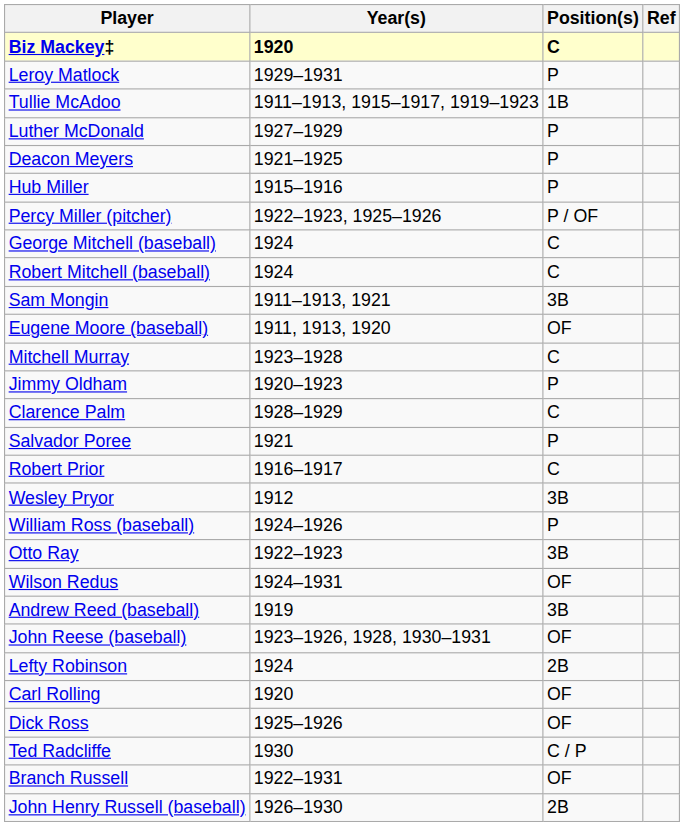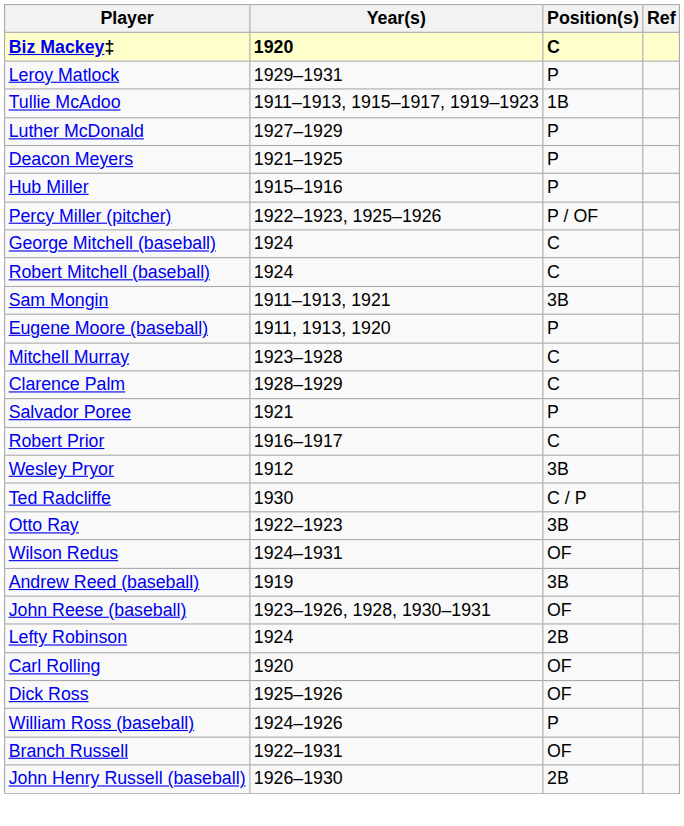 <table class="wikitable">
 <tr>
 <th>Player</th>
 <th>Year(s)</th>
 <th>Position(s)</th>
 <th>Ref</th>
 </tr>
 <tr style="background:#FFFFCC;">
 <td><strong><a href='#'>Biz Mackey</a>‡</strong></td>
 <td><strong>1920</strong></td>
 <td><strong>C</strong></td>
 <td><strong></strong></td>
 </tr>
 <tr>
 <td><a href='#'>Leroy Matlock</a></td>
 <td>1929–1931</td>
 <td>P</td>
 <td></td>
 </tr>
 <tr>
 <td><a href='#'>Tullie McAdoo</a></td>
 <td>1911–1913, 1915–1917, 1919–1923</td>
 <td>1B</td>
 <td></td>
 </tr>
 <tr>
 <td><a href='#'>Luther McDonald</a></td>
 <td>1927–1929</td>
 <td>P</td>
 <td></td>
 </tr>
 <tr>
 <td><a href='#'>Deacon Meyers</a></td>
 <td>1921–1925</td>
 <td>P</td>
 <td></td>
 </tr>
 <tr>
 <td><a href='#'>Hub Miller</a></td>
 <td>1915–1916</td>
 <td>P</td>
 <td></td>
 </tr>
 <tr>
 <td><a href='#'>Percy Miller (pitcher)</a></td>
 <td>1922–1923, 1925–1926</td>
 <td>P / OF</td>
 <td></td>
 </tr>
 <tr>
 <td><a href='#'>George Mitchell (baseball)</a></td>
 <td>1924</td>
 <td>C</td>
 <td></td>
 </tr>
 <tr>
 <td><a href='#'>Robert Mitchell (baseball)</a></td>
 <td>1924</td>
 <td>C</td>
 <td></td>
 </tr>
 <tr>
 <td><a href='#'>Sam Mongin</a></td>
 <td>1911–1913, 1921</td>
 <td>3B</td>
 <td></td>
 </tr>
 <tr>
 <td><a href='#'>Eugene Moore (baseball)</a></td>
 <td>1911, 1913, 1920</td>
-<td>OF</td>
+<td>P</td>
 <td></td>
 </tr>
 <tr>
 <td><a href='#'>Mitchell Murray</a></td>
 <td>1923–1928</td>
 <td>C</td>
-<td></td>
-</tr>
-<tr>
-<td><a href='#'>Jimmy Oldham</a></td>
-<td>1920–1923</td>
-<td>P</td>
 <td></td>
 </tr>
 <tr>
 <td><a href='#'>Clarence Palm</a></td>
 <td>1928–1929</td>
 <td>C</td>
 <td></td>
 </tr>
 <tr>
 <td><a href='#'>Salvador Poree</a></td>
 <td>1921</td>
 <td>P</td>
 <td></td>
 </tr>
 <tr>
 <td><a href='#'>Robert Prior</a></td>
 <td>1916–1917</td>
 <td>C</td>
 <td></td>
 </tr>
 <tr>
 <td><a href='#'>Wesley Pryor</a></td>
 <td>1912</td>
 <td>3B</td>
 <td></td>
 </tr>
 <tr>
-<td><a href='#'>William Ross (baseball)</a></td>
-<td>1924–1926</td>
-<td>P</td>
+<td><a href='#'>Ted Radcliffe</a></td>
+<td>1930</td>
+<td>C / P</td>
 <td></td>
 </tr>
 <tr>
 <td><a href='#'>Otto Ray</a></td>
 <td>1922–1923</td>
 <td>3B</td>
 <td></td>
 </tr>
 <tr>
 <td><a href='#'>Wilson Redus</a></td>
 <td>1924–1931</td>
 <td>OF</td>
 <td></td>
 </tr>
 <tr>
 <td><a href='#'>Andrew Reed (baseball)</a></td>
 <td>1919</td>
 <td>3B</td>
 <td></td>
 </tr>
 <tr>
 <td><a href='#'>John Reese (baseball)</a></td>
 <td>1923–1926, 1928, 1930–1931</td>
 <td>OF</td>
 <td></td>
 </tr>
 <tr>
 <td><a href='#'>Lefty Robinson</a></td>
 <td>1924</td>
 <td>2B</td>
 <td></td>
 </tr>
 <tr>
 <td><a href='#'>Carl Rolling</a></td>
 <td>1920</td>
 <td>OF</td>
 <td></td>
 </tr>
 <tr>
 <td><a href='#'>Dick Ross</a></td>
 <td>1925–1926</td>
 <td>OF</td>
 <td></td>
 </tr>
 <tr>
-<td><a href='#'>Ted Radcliffe</a></td>
-<td>1930</td>
-<td>C / P</td>
+<td><a href='#'>William Ross (baseball)</a></td>
+<td>1924–1926</td>
+<td>P</td>
 <td></td>
 </tr>
 <tr>
 <td><a href='#'>Branch Russell</a></td>
 <td>1922–1931</td>
 <td>OF</td>
 <td></td>
 </tr>
 <tr>
 <td><a href='#'>John Henry Russell (baseball)</a></td>
 <td>1926–1930</td>
 <td>2B</td>
 <td></td>
 </tr>
 </table>
